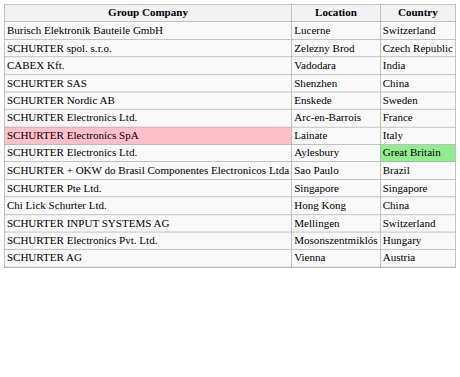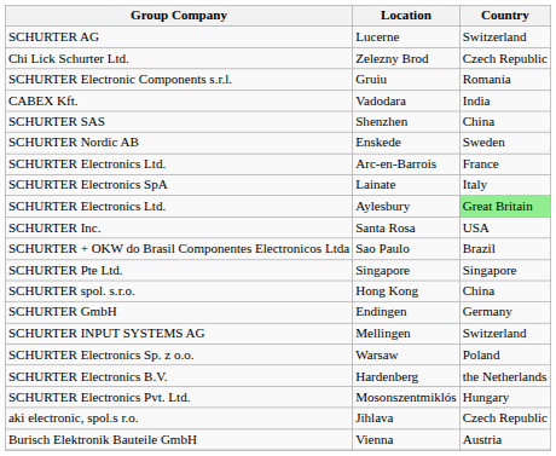 <table class="wikitable">
 <tr>
 <th>Group Company</th>
 <th>Location</th>
 <th>Country</th>
 </tr>
 <tr>
-<td>Burisch Elektronik Bauteile GmbH</td>
+<td>SCHURTER AG</td>
 <td>Lucerne</td>
 <td>Switzerland</td>
 </tr>
 <tr>
-<td>SCHURTER spol. s.r.o.</td>
+<td>Chi Lick Schurter Ltd.</td>
 <td>Zelezny Brod</td>
 <td>Czech Republic</td>
+</tr>
+<tr>
+<td>SCHURTER Electronic Components s.r.l.</td>
+<td>Gruiu</td>
+<td>Romania</td>
 </tr>
 <tr>
 <td>CABEX Kft.</td>
 <td>Vadodara</td>
 <td>India</td>
 </tr>
 <tr>
 <td>SCHURTER SAS</td>
 <td>Shenzhen</td>
 <td>China</td>
 </tr>
 <tr>
 <td>SCHURTER Nordic AB</td>
 <td>Enskede</td>
 <td>Sweden</td>
 </tr>
 <tr>
 <td>SCHURTER Electronics Ltd.</td>
 <td>Arc-en-Barrois</td>
 <td>France</td>
 </tr>
 <tr>
-<td style="background: pink;">SCHURTER Electronics SpA</td>
+<td>SCHURTER Electronics SpA</td>
 <td>Lainate</td>
 <td>Italy</td>
 </tr>
 <tr>
 <td>SCHURTER Electronics Ltd.</td>
 <td>Aylesbury</td>
 <td style="background: lightgreen;">Great Britain</td>
+</tr>
+<tr>
+<td>SCHURTER Inc.</td>
+<td>Santa Rosa</td>
+<td>USA</td>
 </tr>
 <tr>
 <td>SCHURTER + OKW do Brasil Componentes Electronicos Ltda</td>
 <td>Sao Paulo</td>
 <td>Brazil</td>
 </tr>
 <tr>
 <td>SCHURTER Pte Ltd.</td>
 <td>Singapore</td>
 <td>Singapore</td>
 </tr>
 <tr>
-<td>Chi Lick Schurter Ltd.</td>
+<td>SCHURTER spol. s.r.o.</td>
 <td>Hong Kong</td>
 <td>China</td>
+</tr>
+<tr>
+<td>SCHURTER GmbH</td>
+<td>Endingen</td>
+<td>Germany</td>
 </tr>
 <tr>
 <td>SCHURTER INPUT SYSTEMS AG</td>
 <td>Mellingen</td>
 <td>Switzerland</td>
 </tr>
 <tr>
+<td>SCHURTER Electronics Sp. z o.o.</td>
+<td>Warsaw</td>
+<td>Poland</td>
+</tr>
+<tr>
+<td>SCHURTER Electronics B.V.</td>
+<td>Hardenberg</td>
+<td>the Netherlands</td>
+</tr>
+<tr>
 <td>SCHURTER Electronics Pvt. Ltd.</td>
 <td>Mosonszentmiklós</td>
 <td>Hungary</td>
 </tr>
 <tr>
-<td>SCHURTER AG</td>
+<td>aki electronic, spol.s r.o.</td>
+<td>Jihlava</td>
+<td>Czech Republic</td>
+</tr>
+<tr>
+<td>Burisch Elektronik Bauteile GmbH</td>
 <td>Vienna</td>
 <td>Austria</td>
 </tr>
 <tr>
 </tr>
 </table>
